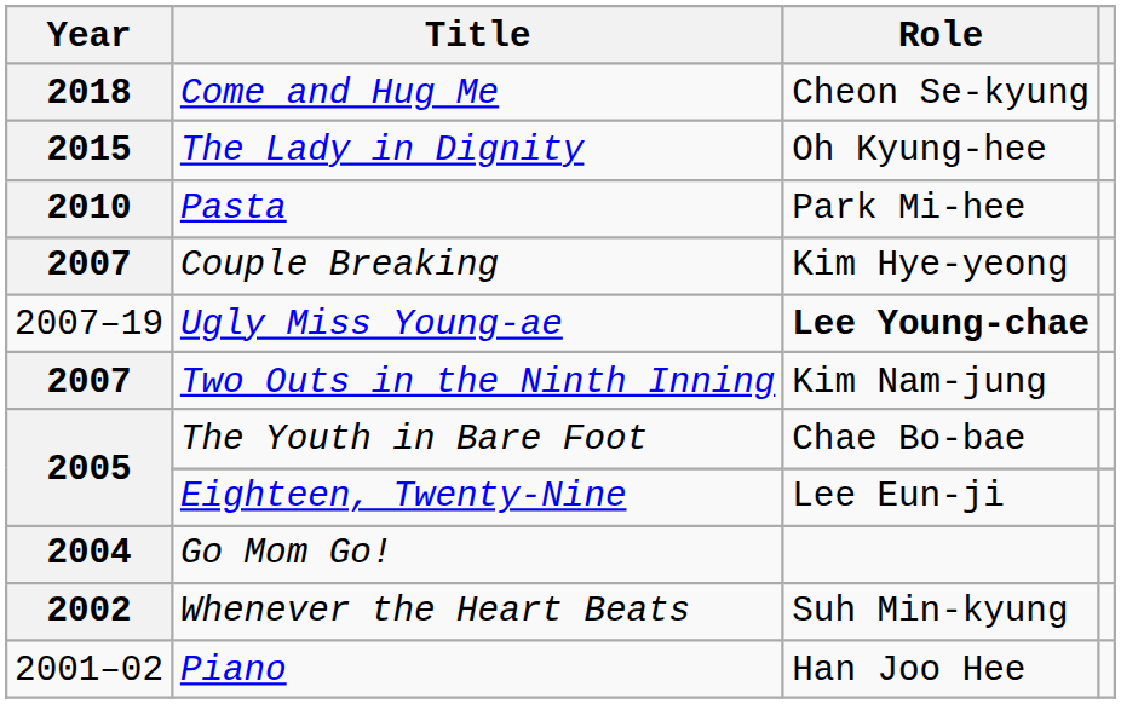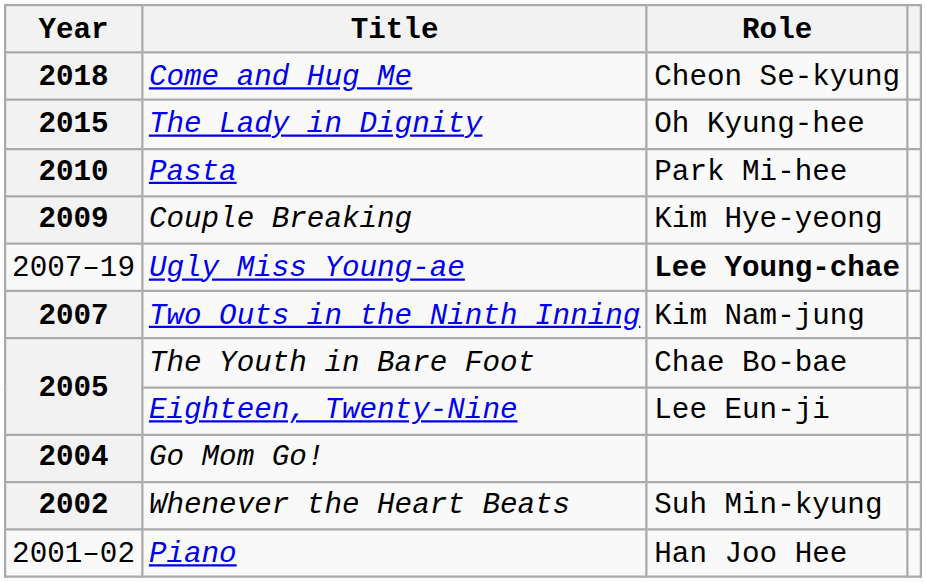 <table class="wikitable plainrowheaders sortable">
 <tr>
 <th scope="col">Year</th>
 <th scope="col">Title</th>
 <th scope="col">Role</th>
 <th scope="col" class="unsortable"></th>
 </tr>
 <tr>
 <th scope="row">2018</th>
 <td><em><a href='#'>Come and Hug Me</a></em></td>
 <td>Cheon Se-kyung</td>
 <td style="text-align:center"></td>
 </tr>
 <tr>
 <th scope="row">2015</th>
 <td><em><a href='#'>The Lady in Dignity</a></em></td>
 <td>Oh Kyung-hee</td>
 <td style="text-align:center"></td>
 </tr>
 <tr>
 <th scope="row">2010</th>
 <td><em><a href='#'>Pasta</a></em></td>
 <td>Park Mi-hee</td>
 <td style="text-align:center"></td>
 </tr>
 <tr>
-<th scope="row">2007</th>
+<th scope="row">2009</th>
 <td><em>Couple Breaking</em></td>
 <td>Kim Hye-yeong</td>
 <td style="text-align:center"></td>
 </tr>
 <tr>
 <td>2007–19</td>
 <td><em><a href='#'>Ugly Miss Young-ae</a></em></td>
 <td><strong>Lee Young-chae</strong></td>
 <td style="text-align:center"></td>
 </tr>
 <tr>
 <th scope="row">2007</th>
 <td><em><a href='#'>Two Outs in the Ninth Inning</a></em></td>
 <td>Kim Nam-jung</td>
 <td style="text-align:center"></td>
 </tr>
 <tr>
 <th scope="row" rowspan="2">2005</th>
 <td><em>The Youth in Bare Foot</em></td>
 <td>Chae Bo-bae</td>
 <td style="text-align:center"></td>
 </tr>
 <tr>
 <td><em><a href='#'>Eighteen, Twenty-Nine</a></em></td>
 <td>Lee Eun-ji</td>
 <td style="text-align:center"></td>
 </tr>
 <tr>
 <th scope="row">2004</th>
 <td><em>Go Mom Go! </em></td>
 <td></td>
 <td style="text-align:center"></td>
 </tr>
 <tr>
 <th scope="row">2002</th>
 <td><em>Whenever the Heart Beats</em></td>
 <td>Suh Min-kyung</td>
 <td style="text-align:center"></td>
 </tr>
 <tr>
 <td>2001–02</td>
 <td><em><a href='#'>Piano</a></em></td>
 <td>Han Joo Hee</td>
 <td style="text-align:center"></td>
 </tr>
 </table>
